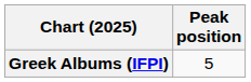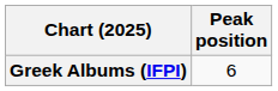 <table class="wikitable sortable plainrowheaders" style="text-align:center;">
 <tr>
 <th scope="col">Chart (2025)</th>
 <th scope="col">Peak<br>position</th>
 </tr>
 <tr>
 <th scope="row">Greek Albums (<a href='#'>IFPI</a>)</th>
-<td>5</td>
+<td>6</td>
 </tr>
 </table>
